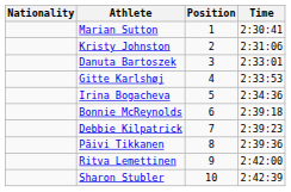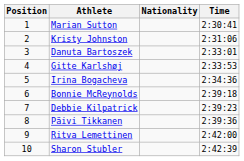 <table class="wikitable sortable">
 <tr>
+<th>Position</th>
+<th>Athlete</th>
 <th>Nationality</th>
-<th>Athlete</th>
-<th>Position</th>
 <th>Time</th>
 </tr>
 <tr>
+<td style="text-align:center">1</td>
+<td><a href='#'>Marian Sutton</a></td>
 <td></td>
-<td><a href='#'>Marian Sutton</a></td>
-<td style="text-align:center">1</td>
 <td>2:30:41</td>
 </tr>
 <tr>
+<td style="text-align:center">2</td>
+<td><a href='#'>Kristy Johnston</a></td>
 <td></td>
-<td><a href='#'>Kristy Johnston</a></td>
-<td style="text-align:center">2</td>
 <td>2:31:06</td>
 </tr>
 <tr>
+<td style="text-align:center">3</td>
+<td><a href='#'>Danuta Bartoszek</a></td>
 <td></td>
-<td><a href='#'>Danuta Bartoszek</a></td>
-<td style="text-align:center">3</td>
 <td>2:33:01</td>
 </tr>
 <tr>
+<td style="text-align:center">4</td>
+<td><a href='#'>Gitte Karlshøj</a></td>
 <td></td>
-<td><a href='#'>Gitte Karlshøj</a></td>
-<td style="text-align:center">4</td>
 <td>2:33:53</td>
 </tr>
 <tr>
+<td style="text-align:center">5</td>
+<td><a href='#'>Irina Bogacheva</a></td>
 <td></td>
-<td><a href='#'>Irina Bogacheva</a></td>
-<td style="text-align:center">5</td>
 <td>2:34:36</td>
 </tr>
 <tr>
+<td style="text-align:center">6</td>
+<td><a href='#'>Bonnie McReynolds</a></td>
 <td></td>
-<td><a href='#'>Bonnie McReynolds</a></td>
-<td style="text-align:center">6</td>
 <td>2:39:18</td>
 </tr>
 <tr>
+<td style="text-align:center">7</td>
+<td><a href='#'>Debbie Kilpatrick</a></td>
 <td></td>
-<td><a href='#'>Debbie Kilpatrick</a></td>
-<td style="text-align:center">7</td>
 <td>2:39:23</td>
 </tr>
 <tr>
+<td style="text-align:center">8</td>
+<td><a href='#'>Päivi Tikkanen</a></td>
 <td></td>
-<td><a href='#'>Päivi Tikkanen</a></td>
-<td style="text-align:center">8</td>
 <td>2:39:36</td>
 </tr>
 <tr>
+<td style="text-align:center">9</td>
+<td><a href='#'>Ritva Lemettinen</a></td>
 <td></td>
-<td><a href='#'>Ritva Lemettinen</a></td>
-<td style="text-align:center">9</td>
 <td>2:42:00</td>
 </tr>
 <tr>
+<td style="text-align:center">10</td>
+<td><a href='#'>Sharon Stubler</a></td>
 <td></td>
-<td><a href='#'>Sharon Stubler</a></td>
-<td style="text-align:center">10</td>
 <td>2:42:39</td>
 </tr>
 </table>
